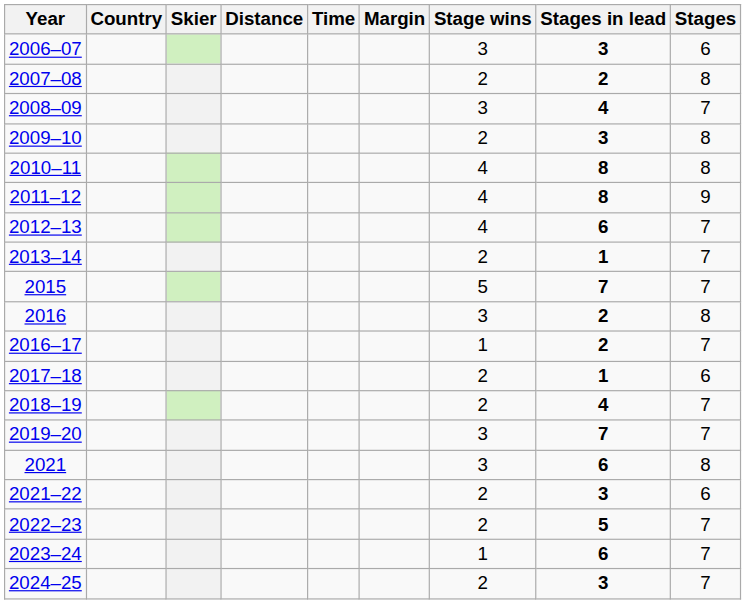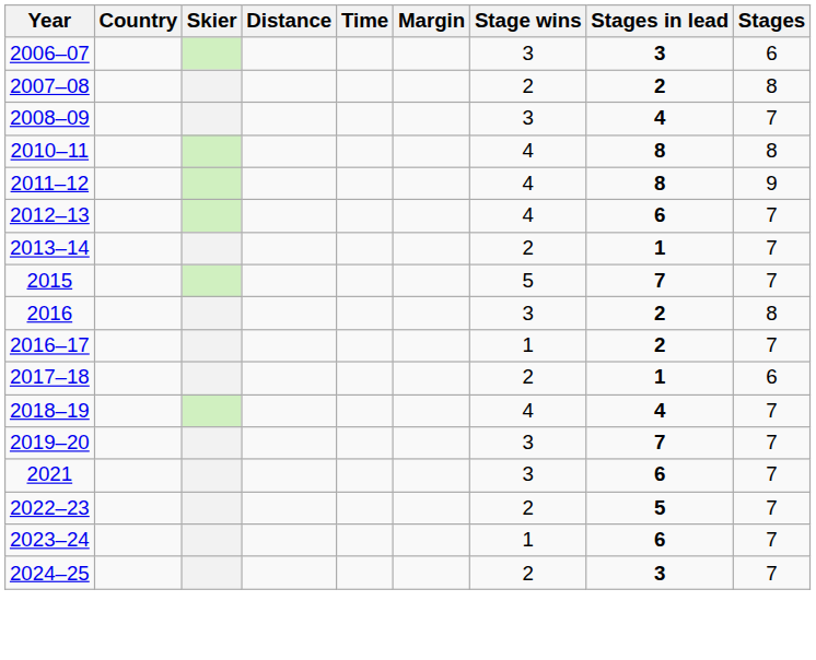 <table class="wikitable plainrowheaders sortable">
 <tr>
 <th scope=col>Year</th>
 <th scope=col>Country</th>
 <th scope=col>Skier</th>
 <th scope=col>Distance</th>
 <th scope=col>Time</th>
 <th scope=col>Margin</th>
 <th scope=col>Stage wins</th>
 <th scope=col>Stages in lead</th>
 <th scope=col>Stages</th>
 </tr>
 <tr>
 <td align=center><a href='#'>2006–07</a></td>
 <td></td>
 <th scope=row style=background:#D0F0C0><sup></sup></th>
 <td></td>
 <td align=right></td>
 <td align=right></td>
 <td align=center>3</td>
 <td align=center><strong>3</strong></td>
 <td align=center>6</td>
 </tr>
 <tr>
 <td align=center><a href='#'>2007–08</a></td>
 <td></td>
 <th scope=row></th>
 <td></td>
 <td align=right></td>
 <td align=right></td>
 <td align=center>2</td>
 <td align=center><strong>2</strong></td>
 <td align=center>8</td>
 </tr>
 <tr>
 <td align=center><a href='#'>2008–09</a></td>
 <td></td>
 <th scope=row></th>
 <td></td>
 <td align=right></td>
 <td align=right></td>
 <td align=center>3</td>
 <td align=center><strong>4</strong></td>
 <td align=center>7</td>
-</tr>
-<tr>
-<td align=center><a href='#'>2009–10</a></td>
-<td></td>
-<th scope=row></th>
-<td></td>
-<td align=right></td>
-<td align=right></td>
-<td align=center>2</td>
-<td align=center><strong>3</strong></td>
-<td align=center>8</td>
 </tr>
 <tr>
 <td align=center><a href='#'>2010–11</a></td>
 <td></td>
 <th scope=row style=background:#D0F0C0><sup></sup></th>
 <td></td>
 <td align=right></td>
 <td align=right></td>
 <td align=center>4</td>
 <td align=center><strong>8</strong></td>
 <td align=center>8</td>
 </tr>
 <tr>
 <td align=center><a href='#'>2011–12</a></td>
 <td></td>
 <th scope=row style=background:#D0F0C0><sup></sup></th>
 <td></td>
 <td align=right></td>
 <td align=right></td>
 <td align=center>4</td>
 <td align=center><strong>8</strong></td>
 <td align=center>9</td>
 </tr>
 <tr>
 <td align=center><a href='#'>2012–13</a></td>
 <td></td>
 <th scope=row style=background:#D0F0C0><sup></sup></th>
 <td></td>
 <td align=right></td>
 <td align=right></td>
 <td align=center>4</td>
 <td align=center><strong>6</strong></td>
 <td align=center>7</td>
 </tr>
 <tr>
 <td align=center><a href='#'>2013–14</a></td>
 <td></td>
 <th scope=row></th>
 <td></td>
 <td align=right></td>
 <td align=right></td>
 <td align=center>2</td>
 <td align=center><strong>1</strong></td>
 <td align=center>7</td>
 </tr>
 <tr>
 <td align=center><a href='#'>2015</a></td>
 <td></td>
 <th scope=row style=background:#D0F0C0><sup></sup></th>
 <td></td>
 <td align=right></td>
 <td align=right></td>
 <td align=center>5</td>
 <td align=center><strong>7</strong></td>
 <td align=center>7</td>
 </tr>
 <tr>
 <td align=center><a href='#'>2016</a></td>
 <td></td>
 <th scope=row></th>
 <td></td>
 <td align=right></td>
 <td align=right></td>
 <td align=center>3</td>
 <td align=center><strong>2</strong></td>
 <td align=center>8</td>
 </tr>
 <tr>
 <td align=center><a href='#'>2016–17</a></td>
 <td></td>
 <th scope=row></th>
 <td></td>
 <td align=right></td>
 <td align=right></td>
 <td align=center>1</td>
 <td align=center><strong>2</strong></td>
 <td align=center>7</td>
 </tr>
 <tr>
 <td align=center><a href='#'>2017–18</a></td>
 <td></td>
 <th scope=row></th>
 <td></td>
 <td align=right></td>
 <td align=right></td>
 <td align=center>2</td>
 <td align=center><strong>1</strong></td>
 <td align=center>6</td>
 </tr>
 <tr>
 <td align=center><a href='#'>2018–19</a></td>
 <td></td>
 <th scope=row style=background:#D0F0C0><sup></sup></th>
 <td></td>
 <td align=right></td>
 <td align=right></td>
-<td align=center>2</td>
+<td align=center>4</td>
 <td align=center><strong>4</strong></td>
 <td align=center>7</td>
 </tr>
 <tr>
 <td align=center><a href='#'>2019–20</a></td>
 <td></td>
 <th scope=row></th>
 <td></td>
 <td align=right></td>
 <td align=right></td>
 <td align=center>3</td>
 <td align=center><strong>7</strong></td>
 <td align=center>7</td>
 </tr>
 <tr>
 <td align=center><a href='#'>2021</a></td>
 <td></td>
 <th scope=row></th>
 <td></td>
 <td align=right></td>
 <td align=right></td>
 <td align=center>3</td>
 <td align=center><strong>6</strong></td>
-<td align=center>8</td>
-</tr>
-<tr>
-<td align=center><a href='#'>2021–22</a></td>
-<td></td>
-<th scope=row></th>
-<td></td>
-<td align=right></td>
-<td align=right></td>
-<td align=center>2</td>
-<td align=center><strong>3</strong></td>
-<td align=center>6</td>
+<td align=center>7</td>
 </tr>
 <tr>
 <td align=center><a href='#'>2022–23</a></td>
 <td></td>
 <th scope=row></th>
 <td></td>
 <td align=right></td>
 <td align=right></td>
 <td align=center>2</td>
 <td align=center><strong>5</strong></td>
 <td align=center>7</td>
 </tr>
 <tr>
 <td align=center><a href='#'>2023–24</a></td>
 <td></td>
 <th scope=row></th>
 <td></td>
 <td align=right></td>
 <td align=right></td>
 <td align=center>1</td>
 <td align=center><strong>6</strong></td>
 <td align=center>7</td>
 </tr>
 <tr>
 <td align=center><a href='#'>2024–25</a></td>
 <td></td>
 <th scope=row></th>
 <td></td>
 <td align=right></td>
 <td align=right></td>
 <td align=center>2</td>
 <td align=center><strong>3</strong></td>
 <td align=center>7</td>
 </tr>
 </table>
